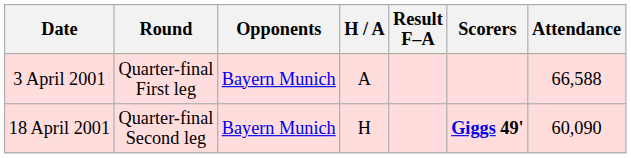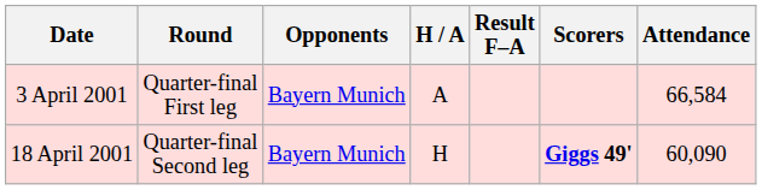 <table class="wikitable" style="text-align:center">
 <tr>
 <th>Date</th>
 <th>Round</th>
 <th>Opponents</th>
 <th>H / A</th>
 <th>Result<br>F–A</th>
 <th>Scorers</th>
 <th>Attendance</th>
 </tr>
 <tr bgcolor="#ffdddd">
 <td>3 April 2001</td>
 <td>Quarter-final<br>First leg</td>
 <td><a href='#'>Bayern Munich</a></td>
 <td>A</td>
 <td></td>
 <td></td>
-<td>66,588</td>
+<td>66,584</td>
 </tr>
 <tr bgcolor="#ffdddd">
 <td>18 April 2001</td>
 <td>Quarter-final<br>Second leg</td>
 <td><a href='#'>Bayern Munich</a></td>
 <td>H</td>
 <td></td>
 <td><strong><a href='#'>Giggs</a> 49'</strong></td>
 <td>60,090</td>
 </tr>
 </table>
